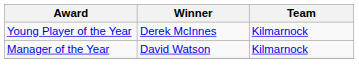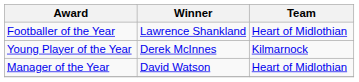 <table class="wikitable">
 <tr>
 <th width=180>Award</th>
 <th width=150>Winner</th>
 <th width=140>Team</th>
+</tr>
+<tr>
+<td><a href='#'>Footballer of the Year</a></td>
+<td><a href='#'>Lawrence Shankland</a></td>
+<td><a href='#'>Heart of Midlothian</a></td>
 </tr>
 <tr>
 <td><a href='#'>Young Player of the Year</a></td>
 <td><a href='#'>Derek McInnes</a></td>
 <td><a href='#'>Kilmarnock</a></td>
 </tr>
 <tr>
 <td><a href='#'>Manager of the Year</a></td>
 <td><a href='#'>David Watson</a></td>
-<td><a href='#'>Kilmarnock</a></td>
+<td><a href='#'>Heart of Midlothian</a></td>
 </tr>
 <tr>
 </tr>
 </table>
